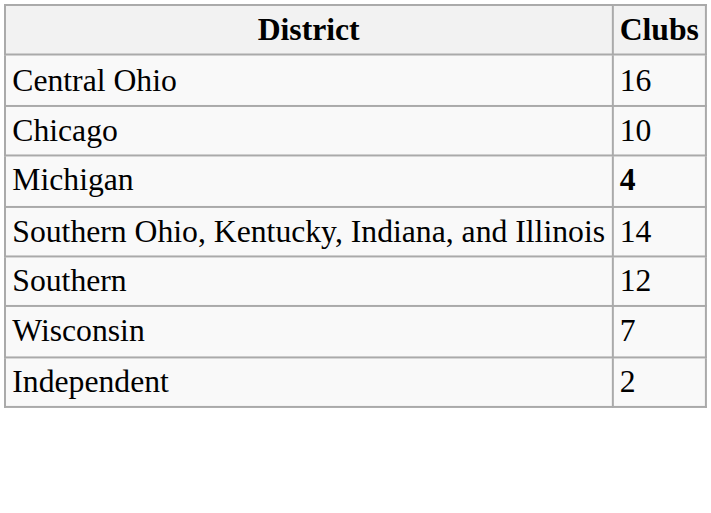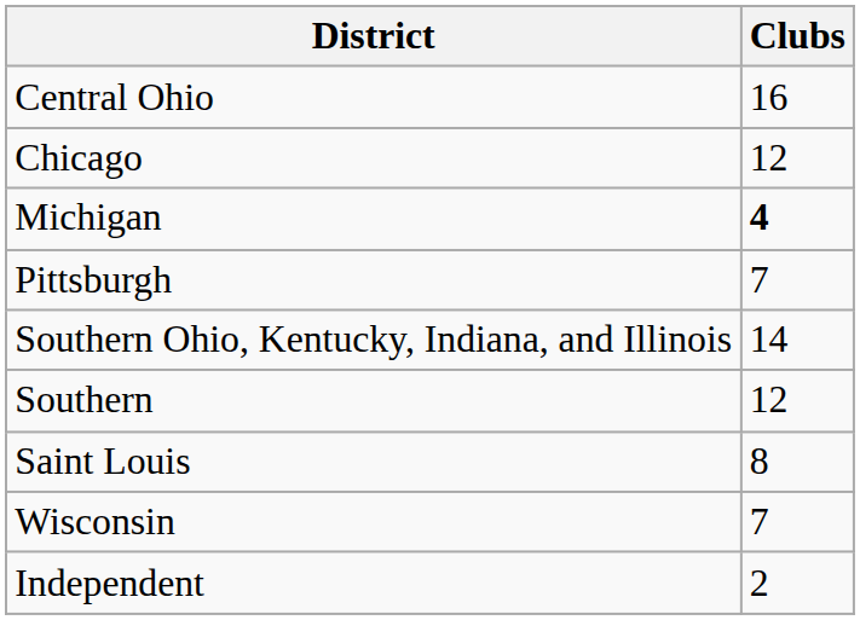 <table class="wikitable sortable">
 <tr>
 <th>District</th>
 <th>Clubs</th>
 </tr>
 <tr>
 <td>Central Ohio</td>
 <td>16</td>
 </tr>
 <tr>
 <td>Chicago</td>
-<td>10</td>
+<td>12</td>
 </tr>
 <tr>
 <td>Michigan</td>
 <td><strong>4</strong></td>
+</tr>
+<tr>
+<td>Pittsburgh</td>
+<td>7</td>
 </tr>
 <tr>
 <td>Southern Ohio, Kentucky, Indiana, and Illinois</td>
 <td>14</td>
 </tr>
 <tr>
 <td>Southern</td>
 <td>12</td>
 </tr>
 <tr>
+<td>Saint Louis</td>
+<td>8</td>
+</tr>
+<tr>
 <td>Wisconsin</td>
 <td>7</td>
 </tr>
 <tr>
 <td>Independent</td>
 <td>2</td>
 </tr>
 </table>
